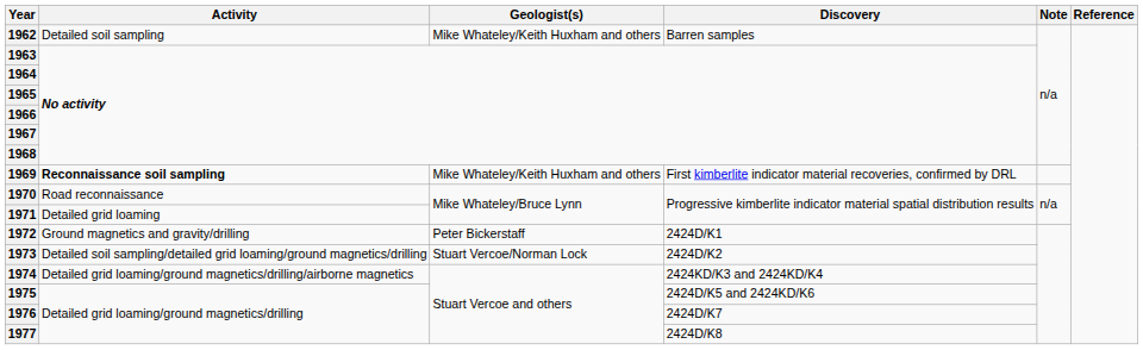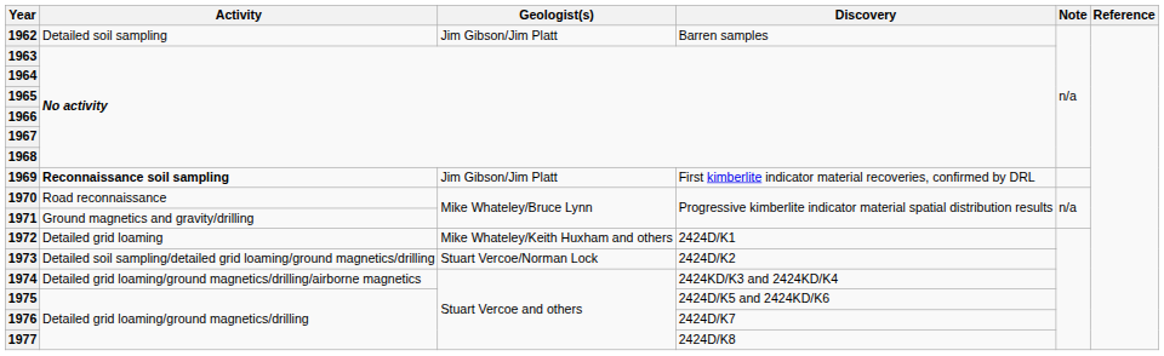 <table class="wikitable">
 <tr>
 <th>Year</th>
 <th>Activity</th>
 <th>Geologist(s)</th>
 <th>Discovery</th>
 <th>Note</th>
 <th>Reference</th>
 </tr>
 <tr>
 <th scope="row">1962</th>
 <td>Detailed soil sampling</td>
-<td>Mike Whateley/Keith Huxham and others</td>
+<td>Jim Gibson/Jim Platt</td>
 <td>Barren samples</td>
 <td rowspan="7">n/a</td>
 <td rowspan="17"></td>
 </tr>
 <tr>
 <th>1963</th>
 <td colspan="3" rowspan="6"><strong><em>No activity</em></strong></td>
 </tr>
 <tr>
 <th>1964</th>
 </tr>
 <tr>
 <th>1965</th>
 </tr>
 <tr>
 <th>1966</th>
 </tr>
 <tr>
 <th>1967</th>
 </tr>
 <tr>
 <th>1968</th>
 </tr>
 <tr>
 <th>1969</th>
 <td><strong>Reconnaissance soil sampling</strong></td>
-<td>Mike Whateley/Keith Huxham and others</td>
+<td>Jim Gibson/Jim Platt</td>
 <td>First <a href='#'>kimberlite</a> indicator material recoveries, confirmed by DRL</td>
 <td></td>
 </tr>
 <tr>
 <th>1970</th>
 <td>Road reconnaissance</td>
 <td rowspan="2">Mike Whateley/Bruce Lynn</td>
 <td rowspan="2">Progressive kimberlite indicator material spatial distribution results</td>
 <td rowspan="2">n/a</td>
 </tr>
 <tr>
 <th>1971</th>
-<td>Detailed grid loaming</td>
+<td>Ground magnetics and gravity/drilling</td>
 </tr>
 <tr>
 <th rowspan="2">1972</th>
-<td>Ground magnetics and gravity/drilling</td>
-<td>Peter Bickerstaff</td>
+<td>Detailed grid loaming</td>
+<td>Mike Whateley/Keith Huxham and others</td>
 <td>2424D/K1</td>
 <td rowspan="7"></td>
 </tr>
 <tr>
 <td rowspan="2">Detailed soil sampling/detailed grid loaming/ground magnetics/drilling</td>
 <td rowspan="2">Stuart Vercoe/Norman Lock</td>
 <td rowspan="2">2424D/K2</td>
 </tr>
 <tr>
 <th>1973</th>
 </tr>
 <tr>
 <th>1974</th>
 <td>Detailed grid loaming/ground magnetics/drilling/airborne magnetics</td>
 <td rowspan="4">Stuart Vercoe and others</td>
 <td>2424KD/K3 and 2424KD/K4</td>
 </tr>
 <tr>
 <th>1975</th>
 <td rowspan="3">Detailed grid loaming/ground magnetics/drilling</td>
 <td>2424D/K5 and 2424KD/K6</td>
 </tr>
 <tr>
 <th>1976</th>
 <td>2424D/K7</td>
 </tr>
 <tr>
 <th>1977</th>
 <td>2424D/K8</td>
 </tr>
 </table>
